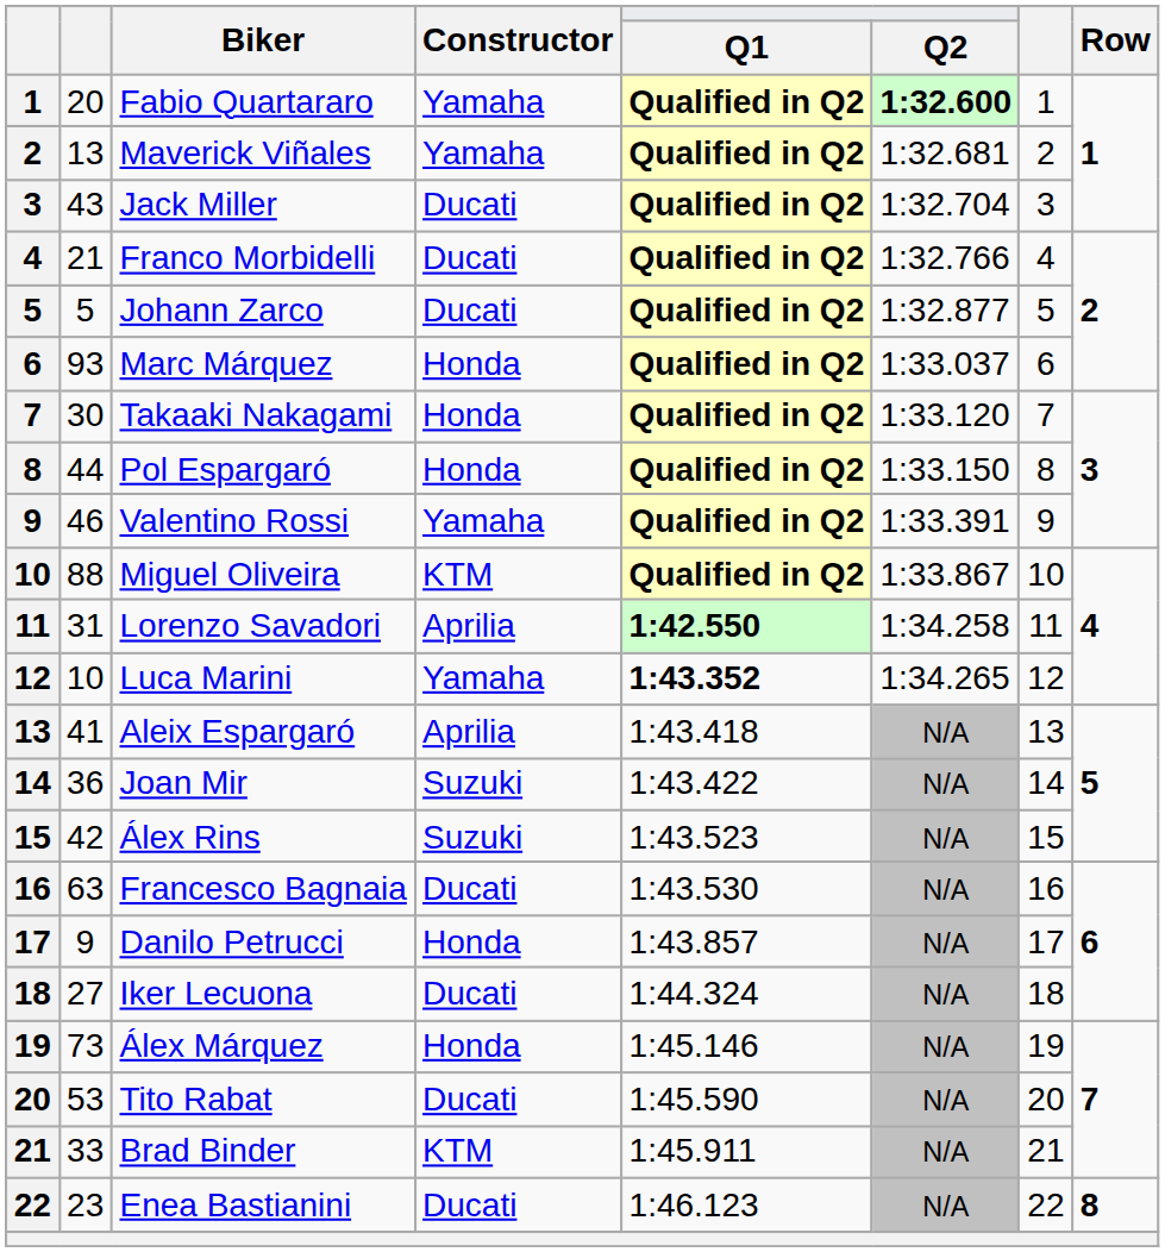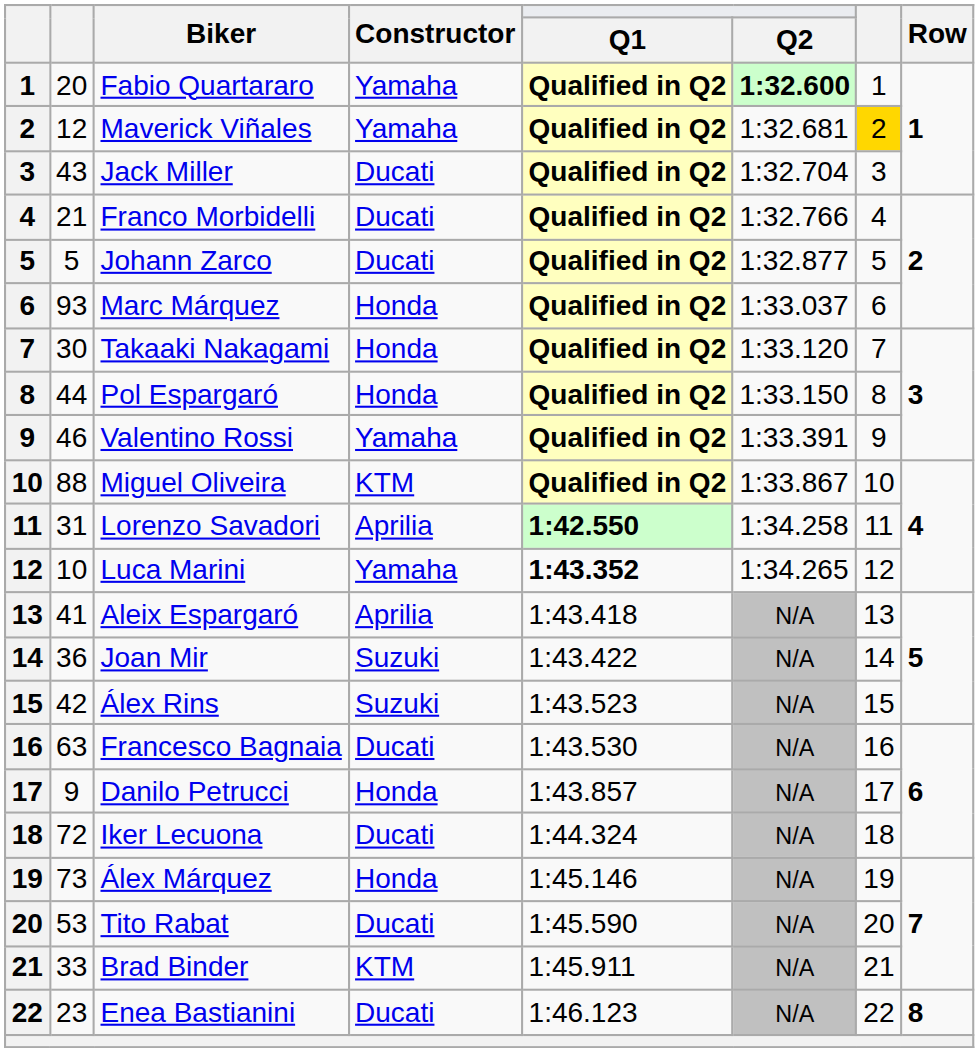 <table class="wikitable sortable" style="font-size: 85%;">
 <tr>
 <th rowspan="2"></th>
 <th rowspan="2"></th>
 <th rowspan="2">Biker</th>
 <th rowspan="2">Constructor</th>
 <th colspan="2" style="background:#eaecf0; text-align:center;"></th>
 <th rowspan="2"></th>
 <th rowspan="2">Row</th>
 </tr>
 <tr>
 <th scope="col">Q1</th>
 <th scope="col">Q2</th>
 </tr>
 <tr>
 <th scope="row">1</th>
 <td align="center">20</td>
 <td> <a href='#'>Fabio Quartararo</a></td>
 <td><a href='#'>Yamaha</a></td>
 <td style="background:#ffffbf;"><strong>Qualified in Q2</strong></td>
 <td style="background:#ccffcc;"><strong>1:32.600</strong></td>
 <td align="center">1</td>
 <td rowspan="3"><strong>1</strong></td>
 </tr>
 <tr>
 <th scope="row">2</th>
-<td align="center">13</td>
+<td align="center">12</td>
 <td> <a href='#'>Maverick Viñales</a></td>
 <td><a href='#'>Yamaha</a></td>
 <td style="background:#ffffbf;"><strong>Qualified in Q2</strong></td>
 <td>1:32.681</td>
-<td align="center">2</td>
+<td align="center" style="background: gold;">2</td>
 </tr>
 <tr>
 <th scope="row">3</th>
 <td align="center">43</td>
 <td> <a href='#'>Jack Miller</a></td>
 <td><a href='#'>Ducati</a></td>
 <td style="background:#ffffbf;"><strong>Qualified in Q2</strong></td>
 <td>1:32.704</td>
 <td align="center">3</td>
 </tr>
 <tr>
 <th scope="row">4</th>
 <td align="center">21</td>
 <td> <a href='#'>Franco Morbidelli</a></td>
 <td><a href='#'>Ducati</a></td>
 <td style="background:#ffffbf;"><strong>Qualified in Q2</strong></td>
 <td>1:32.766</td>
 <td align="center">4</td>
 <td rowspan="3"><strong>2</strong></td>
 </tr>
 <tr>
 <th scope="row">5</th>
 <td align="center">5</td>
 <td> <a href='#'>Johann Zarco</a></td>
 <td><a href='#'>Ducati</a></td>
 <td style="background:#ffffbf;"><strong>Qualified in Q2</strong></td>
 <td>1:32.877</td>
 <td align="center">5</td>
 </tr>
 <tr>
 <th scope="row">6</th>
 <td align="center">93</td>
 <td> <a href='#'>Marc Márquez</a></td>
 <td><a href='#'>Honda</a></td>
 <td style="background:#ffffbf;"><strong>Qualified in Q2</strong></td>
 <td>1:33.037</td>
 <td align="center">6</td>
 </tr>
 <tr>
 <th scope="row">7</th>
 <td align="center">30</td>
 <td> <a href='#'>Takaaki Nakagami</a></td>
 <td><a href='#'>Honda</a></td>
 <td style="background:#ffffbf;"><strong>Qualified in Q2</strong></td>
 <td>1:33.120</td>
 <td align="center">7</td>
 <td rowspan="3"><strong>3</strong></td>
 </tr>
 <tr>
 <th scope="row">8</th>
 <td align="center">44</td>
 <td> <a href='#'>Pol Espargaró</a></td>
 <td><a href='#'>Honda</a></td>
 <td style="background:#ffffbf;"><strong>Qualified in Q2</strong></td>
 <td>1:33.150</td>
 <td align="center">8</td>
 </tr>
 <tr>
 <th scope="row">9</th>
 <td align="center">46</td>
 <td> <a href='#'>Valentino Rossi</a></td>
 <td><a href='#'>Yamaha</a></td>
 <td style="background:#ffffbf;"><strong>Qualified in Q2</strong></td>
 <td>1:33.391</td>
 <td align="center">9</td>
 </tr>
 <tr>
 <th scope="row">10</th>
 <td align="center">88</td>
 <td> <a href='#'>Miguel Oliveira</a></td>
 <td><a href='#'>KTM</a></td>
 <td style="background:#ffffbf;"><strong>Qualified in Q2</strong></td>
 <td>1:33.867</td>
 <td align="center">10</td>
 <td rowspan="3"><strong>4</strong></td>
 </tr>
 <tr>
 <th scope="row">11</th>
 <td align="center">31</td>
 <td> <a href='#'>Lorenzo Savadori</a></td>
 <td><a href='#'>Aprilia</a></td>
 <td style="background:#ccffcc;"><strong>1:42.550</strong></td>
 <td>1:34.258</td>
 <td align="center">11</td>
 </tr>
 <tr>
 <th scope="row">12</th>
 <td align="center">10</td>
 <td> <a href='#'>Luca Marini</a></td>
 <td><a href='#'>Yamaha</a></td>
 <td><strong>1:43.352</strong></td>
 <td>1:34.265</td>
 <td align="center">12</td>
 </tr>
 <tr>
 <th scope="row">13</th>
 <td align="center">41</td>
 <td> <a href='#'>Aleix Espargaró</a></td>
 <td><a href='#'>Aprilia</a></td>
 <td>1:43.418</td>
 <td style="background: silver" align="center" data-sort-value="13"><small>N/A</small></td>
 <td align="center">13</td>
 <td rowspan="3"><strong>5</strong></td>
 </tr>
 <tr>
 <th scope="row">14</th>
 <td align="center">36</td>
 <td> <a href='#'>Joan Mir</a></td>
 <td><a href='#'>Suzuki</a></td>
 <td>1:43.422</td>
 <td style="background: silver" align="center" data-sort-value="14"><small>N/A</small></td>
 <td align="center">14</td>
 </tr>
 <tr>
 <th scope="row">15</th>
 <td align="center">42</td>
 <td> <a href='#'>Álex Rins</a></td>
 <td><a href='#'>Suzuki</a></td>
 <td>1:43.523</td>
 <td style="background: silver" align="center" data-sort-value="15"><small>N/A</small></td>
 <td align="center">15</td>
 </tr>
 <tr>
 <th scope="row">16</th>
 <td align="center">63</td>
 <td> <a href='#'>Francesco Bagnaia</a></td>
 <td><a href='#'>Ducati</a></td>
 <td>1:43.530</td>
 <td style="background: silver" align="center" data-sort-value="16"><small>N/A</small></td>
 <td align="center">16</td>
 <td rowspan="3"><strong>6</strong></td>
 </tr>
 <tr>
 <th scope="row">17</th>
 <td align="center">9</td>
 <td> <a href='#'>Danilo Petrucci</a></td>
 <td><a href='#'>Honda</a></td>
 <td>1:43.857</td>
 <td style="background: silver" align="center" data-sort-value="17"><small>N/A</small></td>
 <td align="center">17</td>
 </tr>
 <tr>
 <th scope="row">18</th>
-<td align="center">27</td>
+<td align="center">72</td>
 <td> <a href='#'>Iker Lecuona</a></td>
 <td><a href='#'>Ducati</a></td>
 <td>1:44.324</td>
 <td style="background: silver" align="center" data-sort-value="18"><small>N/A</small></td>
 <td align="center">18</td>
 </tr>
 <tr>
 <th scope="row">19</th>
 <td align="center">73</td>
 <td> <a href='#'>Álex Márquez</a></td>
 <td><a href='#'>Honda</a></td>
 <td>1:45.146</td>
 <td style="background: silver" align="center" data-sort-value="19"><small>N/A</small></td>
 <td align="center">19</td>
 <td rowspan="3"><strong>7</strong></td>
 </tr>
 <tr>
 <th scope="row">20</th>
 <td align="center">53</td>
 <td> <a href='#'>Tito Rabat</a></td>
 <td><a href='#'>Ducati</a></td>
 <td>1:45.590</td>
 <td style="background: silver" align="center" data-sort-value="20"><small>N/A</small></td>
 <td align="center">20</td>
 </tr>
 <tr>
 <th scope="row">21</th>
 <td align="center">33</td>
 <td> <a href='#'>Brad Binder</a></td>
 <td><a href='#'>KTM</a></td>
 <td>1:45.911</td>
 <td style="background: silver" align="center" data-sort-value="21"><small>N/A</small></td>
 <td align="center">21</td>
 </tr>
 <tr>
 <th scope="row">22</th>
 <td align="center">23</td>
 <td> <a href='#'>Enea Bastianini</a></td>
 <td><a href='#'>Ducati</a></td>
 <td>1:46.123</td>
 <td style="background: silver" align="center" data-sort-value="22"><small>N/A</small></td>
 <td align="center">22</td>
 <td><strong>8</strong></td>
 </tr>
 <tr>
 <th colspan=9></th>
 </tr>
 <tr>
 </tr>
 </table>
